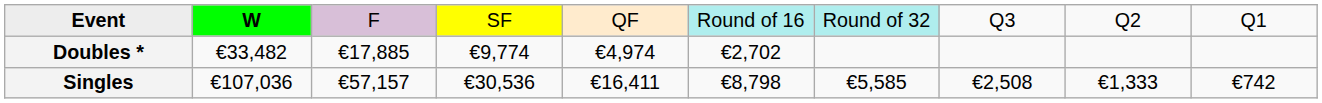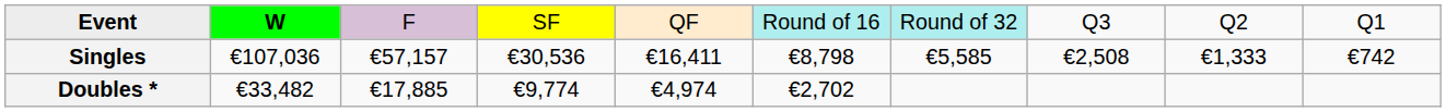 <table class=wikitable style=font-size:90%;text-align:center>
 <tr>
 <td style="width:130px; background:#ededed;"><strong>Event</strong></td>
 <td style="width:80px; background:lime;"><strong>W</strong></td>
 <td style="width:85px; background:thistle;">F</td>
 <td style="width:85px; background:#ff0;">SF</td>
 <td style="width:85px; background:#ffebcd;">QF</td>
 <td style="width:85px; background:#afeeee;">Round of 16</td>
 <td style="width:85px; background:#afeeee;">Round of 32</td>
 <td width=85>Q3</td>
 <td width=85>Q2</td>
 <td width=85>Q1</td>
 </tr>
 <tr>
+<td style="background:#f3f3f3;"><strong>Singles</strong></td>
+<td>€107,036</td>
+<td>€57,157</td>
+<td>€30,536</td>
+<td>€16,411</td>
+<td>€8,798</td>
+<td>€5,585</td>
+<td>€2,508</td>
+<td>€1,333</td>
+<td>€742</td>
+</tr>
+<tr>
 <td style="background:#f3f3f3;"><strong>Doubles *</strong></td>
 <td>€33,482</td>
 <td>€17,885</td>
 <td>€9,774</td>
 <td>€4,974</td>
 <td>€2,702</td>
 <td></td>
 <td></td>
 <td></td>
 <td></td>
 </tr>
-<tr>
-<td style="background:#f3f3f3;"><strong>Singles</strong></td>
-<td>€107,036</td>
-<td>€57,157</td>
-<td>€30,536</td>
-<td>€16,411</td>
-<td>€8,798</td>
-<td>€5,585</td>
-<td>€2,508</td>
-<td>€1,333</td>
-<td>€742</td>
-</tr>
 </table>
